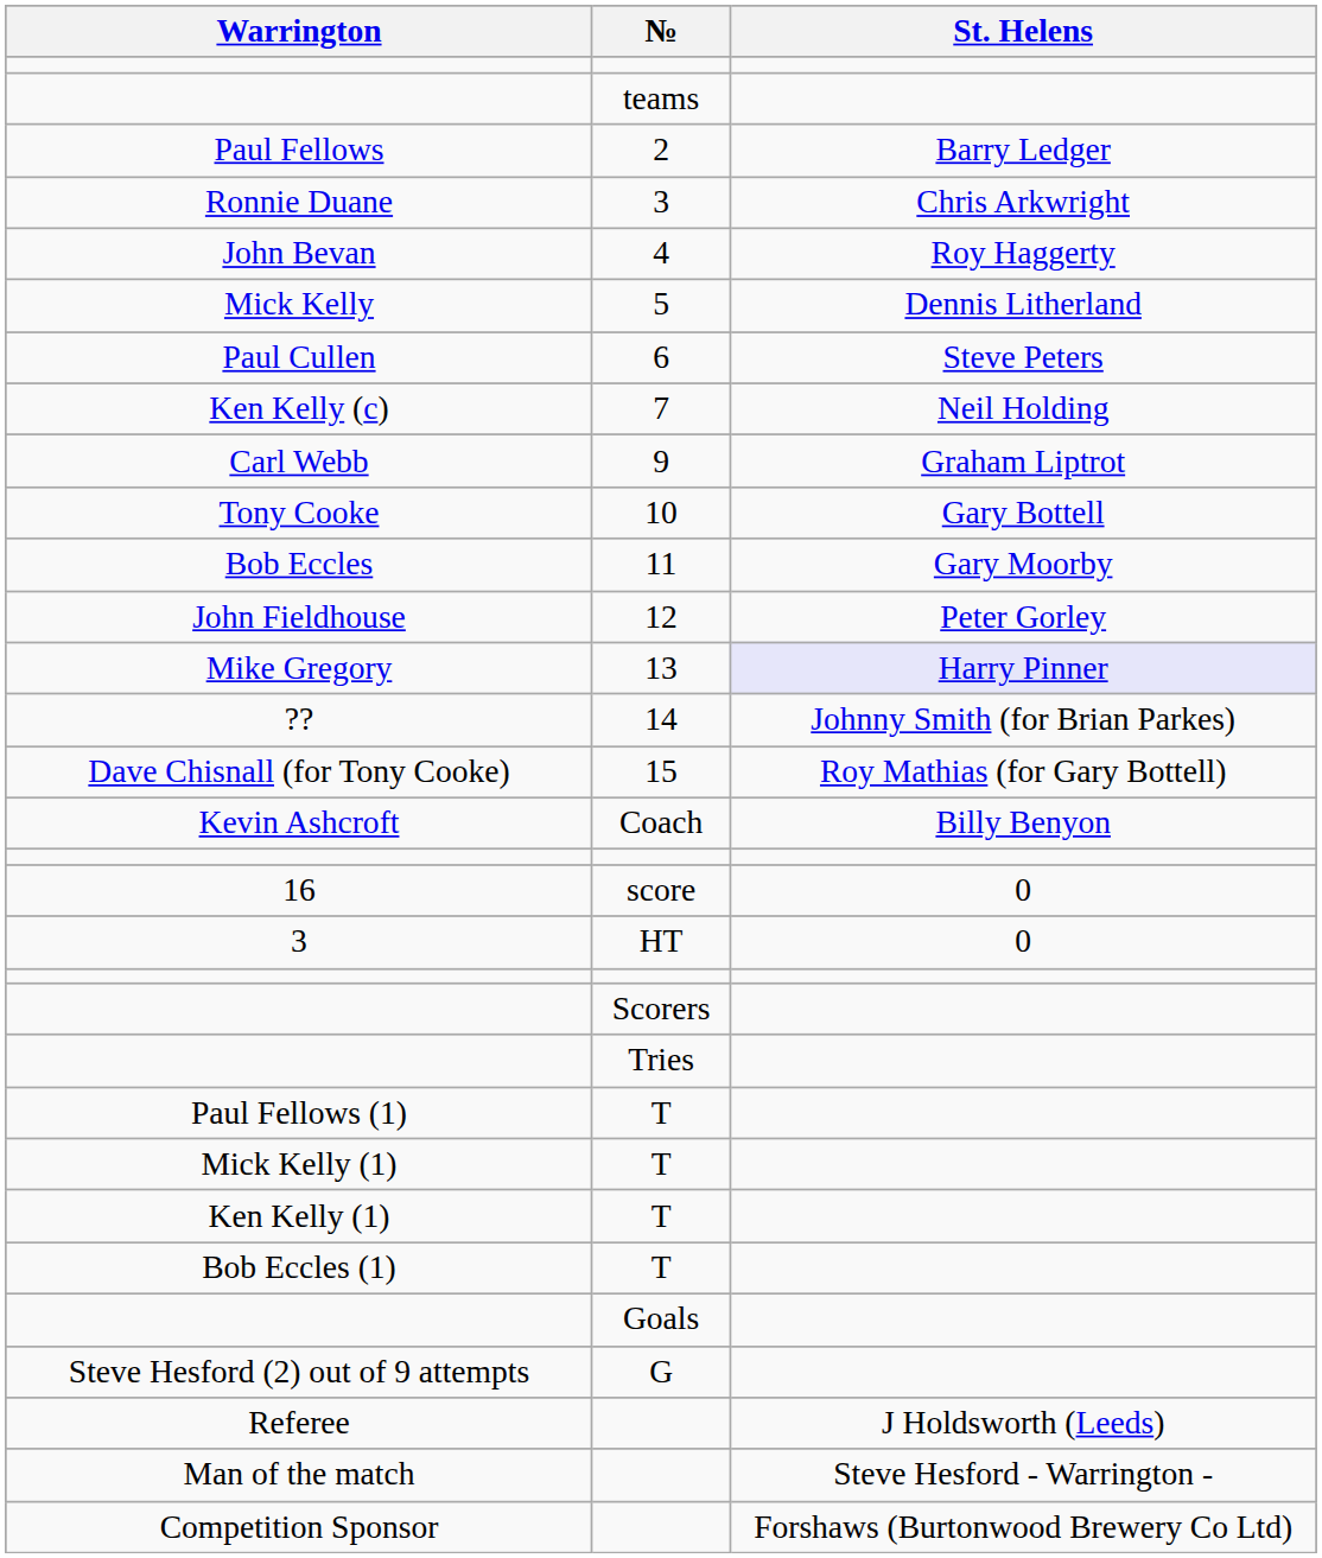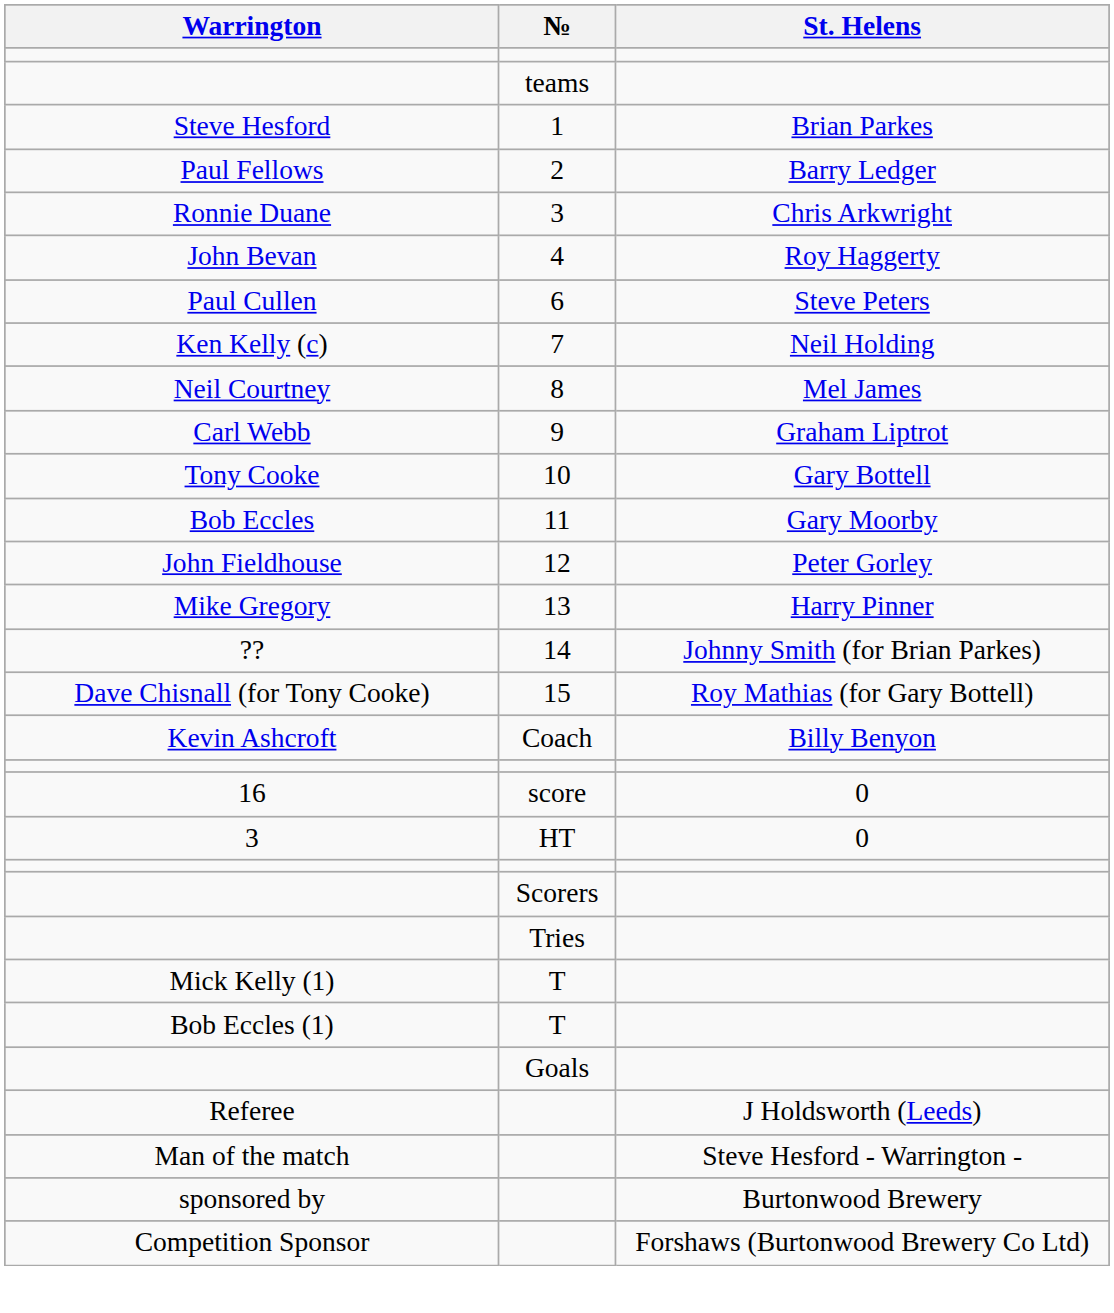 <table class="wikitable" style="text-align:center;">
 <tr>
 <th width=280 abbr=winner><a href='#'>Warrington</a></th>
 <th width=60 abbr="Number">№</th>
 <th width=280 abbr=runner-up><a href='#'>St. Helens</a></th>
 </tr>
 <tr>
 <td></td>
 <td></td>
 <td></td>
 </tr>
 <tr>
 <td></td>
 <td>teams</td>
 <td></td>
 </tr>
 <tr>
+<td><a href='#'>Steve Hesford</a></td>
+<td>1</td>
+<td><a href='#'>Brian Parkes</a></td>
+</tr>
+<tr>
 <td><a href='#'>Paul Fellows</a></td>
 <td>2</td>
 <td><a href='#'>Barry Ledger</a></td>
 </tr>
 <tr>
 <td><a href='#'>Ronnie Duane</a></td>
 <td>3</td>
 <td><a href='#'>Chris Arkwright</a></td>
 </tr>
 <tr>
 <td><a href='#'>John Bevan</a></td>
 <td>4</td>
 <td><a href='#'>Roy Haggerty</a></td>
 </tr>
 <tr>
-<td><a href='#'>Mick Kelly</a></td>
-<td>5</td>
-<td><a href='#'>Dennis Litherland</a></td>
-</tr>
-<tr>
 <td><a href='#'>Paul Cullen</a></td>
 <td>6</td>
 <td><a href='#'>Steve Peters</a></td>
 </tr>
 <tr>
 <td><a href='#'>Ken Kelly</a> (<a href='#'>c</a>)</td>
 <td>7</td>
 <td><a href='#'>Neil Holding</a></td>
+</tr>
+<tr>
+<td><a href='#'>Neil Courtney</a></td>
+<td>8</td>
+<td><a href='#'>Mel James</a></td>
 </tr>
 <tr>
 <td><a href='#'>Carl Webb</a></td>
 <td>9</td>
 <td><a href='#'>Graham Liptrot</a></td>
 </tr>
 <tr>
 <td><a href='#'>Tony Cooke</a></td>
 <td>10</td>
 <td><a href='#'>Gary Bottell</a></td>
 </tr>
 <tr>
 <td><a href='#'>Bob Eccles</a></td>
 <td>11</td>
 <td><a href='#'>Gary Moorby</a></td>
 </tr>
 <tr>
 <td><a href='#'>John Fieldhouse</a></td>
 <td>12</td>
 <td><a href='#'>Peter Gorley</a></td>
 </tr>
 <tr>
 <td><a href='#'>Mike Gregory</a></td>
 <td>13</td>
-<td style="background: lavender;"><a href='#'>Harry Pinner</a></td>
+<td><a href='#'>Harry Pinner</a></td>
 </tr>
 <tr>
 <td>??</td>
 <td>14</td>
 <td><a href='#'>Johnny Smith</a> (for Brian Parkes)</td>
 </tr>
 <tr>
 <td><a href='#'>Dave Chisnall</a> (for Tony Cooke)</td>
 <td>15</td>
 <td><a href='#'>Roy Mathias</a> (for Gary Bottell)</td>
 </tr>
 <tr>
 <td><a href='#'>Kevin Ashcroft</a></td>
 <td>Coach</td>
 <td><a href='#'>Billy Benyon</a></td>
 </tr>
 <tr>
 <td></td>
 <td></td>
 <td></td>
 </tr>
 <tr>
 <td>16</td>
 <td>score</td>
 <td>0</td>
 </tr>
 <tr>
 <td>3</td>
 <td>HT</td>
 <td>0</td>
 </tr>
 <tr>
 <td></td>
 <td></td>
 <td></td>
 </tr>
 <tr>
 <td></td>
 <td>Scorers</td>
 <td></td>
 </tr>
 <tr>
 <td></td>
 <td>Tries</td>
 <td></td>
 </tr>
 <tr>
-<td>Paul Fellows (1)</td>
-<td>T</td>
-<td></td>
-</tr>
-<tr>
 <td>Mick Kelly (1)</td>
-<td>T</td>
-<td></td>
-</tr>
-<tr>
-<td>Ken Kelly (1)</td>
 <td>T</td>
 <td></td>
 </tr>
 <tr>
 <td>Bob Eccles (1)</td>
 <td>T</td>
 <td></td>
 </tr>
 <tr>
 <td></td>
 <td>Goals</td>
 <td></td>
 </tr>
 <tr>
-<td>Steve Hesford (2) out of 9 attempts</td>
-<td>G</td>
-<td></td>
-</tr>
-<tr>
 <td>Referee</td>
 <td></td>
 <td>J Holdsworth (<a href='#'>Leeds</a>)</td>
 </tr>
 <tr>
 <td>Man of the match</td>
 <td></td>
 <td>Steve Hesford - Warrington - </td>
 </tr>
 <tr>
+<td>sponsored by</td>
+<td></td>
+<td>Burtonwood Brewery</td>
+</tr>
+<tr>
 <td>Competition Sponsor</td>
 <td></td>
 <td>Forshaws (Burtonwood Brewery Co Ltd)</td>
 </tr>
 </table>
